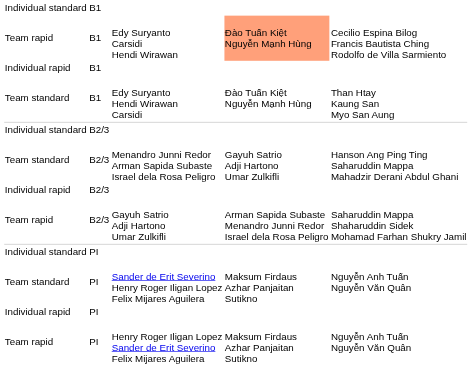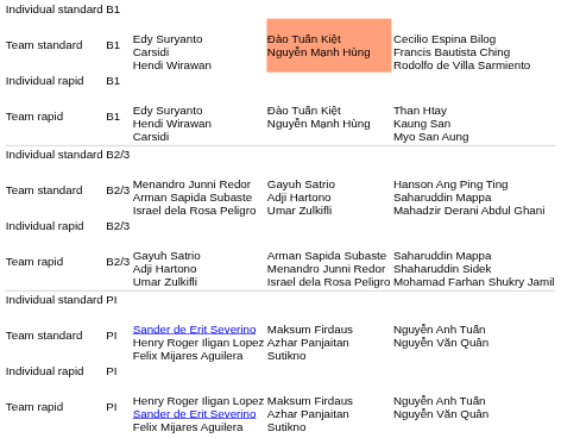 <table>
 <tr>
 <td>Individual standard</td>
 <td>B1</td>
 <td></td>
 <td></td>
 <td></td>
 </tr>
 <tr>
-<td>Team rapid</td>
+<td>Team standard</td>
 <td>B1</td>
 <td><br>Edy Suryanto<br>Carsidi<br>Hendi Wirawan</td>
 <td valign=top style="background: lightsalmon;"><br>Đào Tuấn Kiệt<br>Nguyễn Mạnh Hùng</td>
 <td><br>Cecilio Espina Bilog<br>Francis Bautista Ching<br>Rodolfo de Villa Sarmiento</td>
 </tr>
 <tr>
 <td>Individual rapid</td>
 <td>B1</td>
 <td></td>
 <td></td>
 <td></td>
 </tr>
 <tr>
-<td>Team standard</td>
+<td>Team rapid</td>
 <td>B1</td>
 <td><br>Edy Suryanto<br>Hendi Wirawan<br>Carsidi</td>
 <td valign=top><br>Đào Tuấn Kiệt<br>Nguyễn Mạnh Hùng</td>
 <td><br>Than Htay<br>Kaung San<br>Myo San Aung</td>
 </tr>
 <tr bgcolor=#dddddd>
 <td colspan=5></td>
 </tr>
 <tr>
 <td>Individual standard</td>
 <td>B2/3</td>
 <td></td>
 <td></td>
 <td></td>
 </tr>
 <tr>
 <td>Team standard</td>
 <td>B2/3</td>
 <td><br>Menandro Junni Redor<br>Arman Sapida Subaste<br>Israel dela Rosa Peligro</td>
 <td><br>Gayuh Satrio<br>Adji Hartono<br>Umar Zulkifli</td>
 <td><br>Hanson Ang Ping Ting<br>Saharuddin Mappa<br>Mahadzir Derani Abdul Ghani</td>
 </tr>
 <tr>
 <td>Individual rapid</td>
 <td>B2/3</td>
 <td></td>
 <td></td>
 <td></td>
 </tr>
 <tr>
 <td>Team rapid</td>
 <td>B2/3</td>
 <td><br>Gayuh Satrio<br>Adji Hartono<br>Umar Zulkifli</td>
 <td><br>Arman Sapida Subaste<br>Menandro Junni Redor<br>Israel dela Rosa Peligro</td>
 <td nowrap=true><br>Saharuddin Mappa<br>Shaharuddin Sidek<br>Mohamad Farhan Shukry Jamil</td>
 </tr>
 <tr bgcolor=#dddddd>
 <td colspan=5></td>
 </tr>
 <tr>
 <td>Individual standard</td>
 <td>PI</td>
 <td></td>
 <td></td>
 <td></td>
 </tr>
 <tr>
 <td>Team standard</td>
 <td>PI</td>
 <td nowrap=true><br><a href='#'>Sander de Erit Severino</a><br>Henry Roger Iligan Lopez<br>Felix Mijares Aguilera</td>
 <td><br>Maksum Firdaus<br>Azhar Panjaitan<br>Sutikno</td>
 <td valign=top><br>Nguyễn Anh Tuấn<br>Nguyễn Văn Quân</td>
 </tr>
 <tr>
 <td>Individual rapid</td>
 <td>PI</td>
 <td></td>
 <td nowrap=true></td>
 <td></td>
 </tr>
 <tr>
 <td>Team rapid</td>
 <td>PI</td>
 <td><br>Henry Roger Iligan Lopez<br><a href='#'>Sander de Erit Severino</a><br>Felix Mijares Aguilera</td>
 <td><br>Maksum Firdaus<br>Azhar Panjaitan<br>Sutikno</td>
 <td valign=top><br>Nguyễn Anh Tuấn<br>Nguyễn Văn Quân</td>
 </tr>
 </table>
